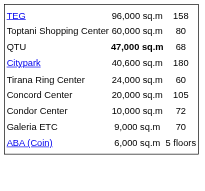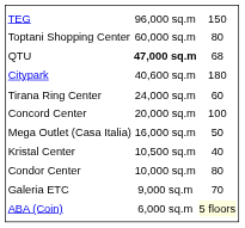 <table cellpadding="0" cellspacing="3" style="border:1px solid #000000; font-size:88%; line-height: 1.5em;">
 <tr>
 <td><strong></strong></td>
 <td><strong></strong></td>
 <td><strong></strong></td>
 </tr>
 <tr>
 <td><a href='#'>TEG</a></td>
 <td align="center">96,000 sq.m</td>
-<td align="center">158</td>
+<td align="center">150</td>
 </tr>
 <tr>
 <td>Toptani Shopping Center</td>
 <td align="center">60,000 sq.m</td>
 <td align="center">80</td>
 </tr>
 <tr>
 <td>QTU</td>
 <td align="center"><strong>47,000 sq.m</strong></td>
 <td align="center">68</td>
 </tr>
 <tr>
 <td><a href='#'>Citypark</a></td>
 <td align="center">40,600 sq.m</td>
 <td align="center">180</td>
 </tr>
 <tr>
 <td>Tirana Ring Center</td>
 <td align="center">24,000 sq.m</td>
 <td align="center">60</td>
 </tr>
 <tr>
 <td>Concord Center</td>
 <td align="center">20,000 sq.m</td>
-<td align="center">105</td>
+<td align="center">100</td>
+</tr>
+<tr>
+<td>Mega Outlet (Casa Italia)</td>
+<td align="center">16,000 sq.m</td>
+<td align="center">50</td>
+</tr>
+<tr>
+<td>Kristal Center</td>
+<td align="center">10,500 sq.m</td>
+<td align="center">40</td>
 </tr>
 <tr>
 <td>Condor Center</td>
 <td align="center">10,000 sq.m</td>
-<td align="center">72</td>
+<td align="center">80</td>
 </tr>
 <tr>
 <td>Galeria ETC</td>
 <td align="center">9,000 sq.m</td>
 <td align="center">70</td>
 </tr>
 <tr>
 <td><a href='#'>ABA (Coin)</a></td>
 <td align="center">6,000 sq.m</td>
-<td align="center">5 floors</td>
+<td align="center" style="background: lightyellow;">5 floors</td>
 </tr>
 <tr>
 </tr>
 </table>
